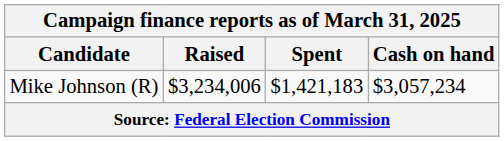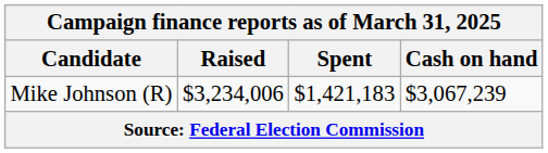 <table class="wikitable sortable">
 <tr>
 <th colspan=4>Campaign finance reports as of March 31, 2025</th>
 </tr>
 <tr style="text-align:center;">
 <th>Candidate</th>
 <th>Raised</th>
 <th>Spent</th>
 <th>Cash on hand</th>
 </tr>
 <tr>
 <td>Mike Johnson (R)</td>
 <td>$3,234,006</td>
 <td>$1,421,183</td>
-<td>$3,057,234</td>
+<td>$3,067,239</td>
 </tr>
 <tr>
 <th colspan="4"><small>Source: <a href='#'>Federal Election Commission</a></small></th>
 </tr>
 </table>
